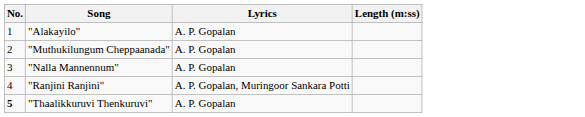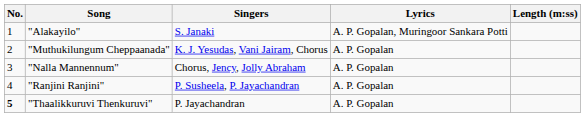 <table class="wikitable" style="font-size:95%;">
 <tr>
 <th>No.</th>
 <th>Song</th>
+<th>Singers</th>
 <th>Lyrics</th>
 <th>Length (m:ss)</th>
 </tr>
 <tr>
 <td>1</td>
 <td>"Alakayilo"</td>
-<td>A. P. Gopalan</td>
+<td><a href='#'>S. Janaki</a></td>
+<td>A. P. Gopalan, Muringoor Sankara Potti</td>
 <td></td>
 </tr>
 <tr>
 <td>2</td>
 <td>"Muthukilungum Cheppaanada"</td>
+<td><a href='#'>K. J. Yesudas</a>, <a href='#'>Vani Jairam</a>, Chorus</td>
 <td>A. P. Gopalan</td>
 <td></td>
 </tr>
 <tr>
 <td>3</td>
 <td>"Nalla Mannennum"</td>
+<td>Chorus, <a href='#'>Jency</a>, <a href='#'>Jolly Abraham</a></td>
 <td>A. P. Gopalan</td>
 <td></td>
 </tr>
 <tr>
 <td>4</td>
 <td>"Ranjini Ranjini"</td>
-<td>A. P. Gopalan, Muringoor Sankara Potti</td>
+<td><a href='#'>P. Susheela</a>, <a href='#'>P. Jayachandran</a></td>
+<td>A. P. Gopalan</td>
 <td></td>
 </tr>
 <tr>
 <td><strong>5</strong></td>
 <td>"Thaalikkuruvi Thenkuruvi"</td>
+<td>P. Jayachandran</td>
 <td>A. P. Gopalan</td>
 <td></td>
 </tr>
 </table>
